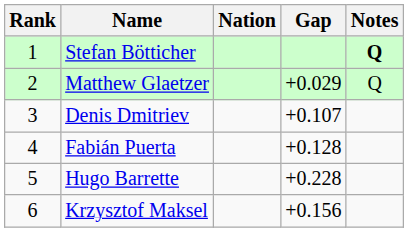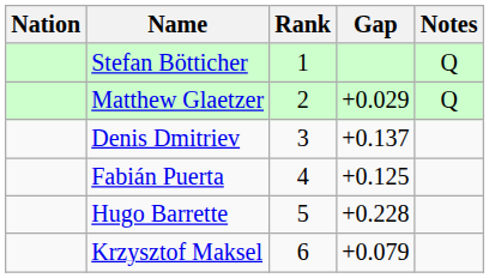 <table class="wikitable sortable" style="text-align:center">
 <tr>
+<th>Nation</th>
+<th>Name</th>
 <th>Rank</th>
-<th>Name</th>
-<th>Nation</th>
 <th>Gap</th>
 <th>Notes</th>
 </tr>
 <tr bgcolor=ccffcc>
+<td align=left></td>
+<td align=left><a href='#'>Stefan Bötticher</a></td>
 <td>1</td>
-<td align=left><a href='#'>Stefan Bötticher</a></td>
-<td align=left></td>
 <td></td>
-<td><strong>Q</strong></td>
+<td>Q</td>
 </tr>
 <tr bgcolor=ccffcc>
+<td align=left></td>
+<td align=left><a href='#'>Matthew Glaetzer</a></td>
 <td>2</td>
-<td align=left><a href='#'>Matthew Glaetzer</a></td>
-<td align=left></td>
 <td>+0.029</td>
 <td>Q</td>
 </tr>
 <tr>
+<td align=left></td>
+<td align=left><a href='#'>Denis Dmitriev</a></td>
 <td>3</td>
-<td align=left><a href='#'>Denis Dmitriev</a></td>
-<td align=left></td>
-<td>+0.107</td>
+<td>+0.137</td>
 <td></td>
 </tr>
 <tr>
+<td align=left></td>
+<td align=left><a href='#'>Fabián Puerta</a></td>
 <td>4</td>
-<td align=left><a href='#'>Fabián Puerta</a></td>
-<td align=left></td>
-<td>+0.128</td>
+<td>+0.125</td>
 <td></td>
 </tr>
 <tr>
+<td align=left></td>
+<td align=left><a href='#'>Hugo Barrette</a></td>
 <td>5</td>
-<td align=left><a href='#'>Hugo Barrette</a></td>
-<td align=left></td>
 <td>+0.228</td>
 <td></td>
 </tr>
 <tr>
+<td align=left></td>
+<td align=left><a href='#'>Krzysztof Maksel</a></td>
 <td>6</td>
-<td align=left><a href='#'>Krzysztof Maksel</a></td>
-<td align=left></td>
-<td>+0.156</td>
+<td>+0.079</td>
 <td></td>
 </tr>
 </table>
